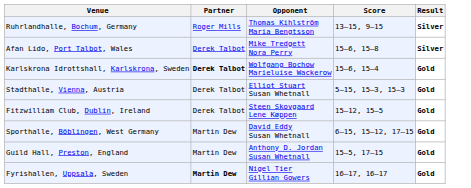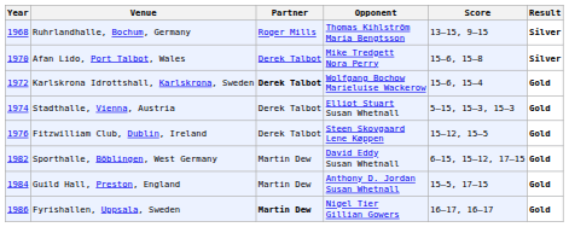 <table class="sortable wikitable" style="font-size: 90%;">
 <tr>
+<th>Year</th>
 <th>Venue</th>
 <th>Partner</th>
 <th>Opponent</th>
 <th>Score</th>
 <th>Result</th>
 </tr>
 <tr style="background:#ECF2FF">
+<td align="center"><a href='#'>1968</a></td>
 <td align="left">Ruhrlandhalle, <a href='#'>Bochum</a>, Germany</td>
 <td align="left"> <a href='#'>Roger Mills</a></td>
 <td align="left"> <a href='#'>Thomas Kihlström</a><br> <a href='#'>Maria Bengtsson</a></td>
 <td align="left">13–15, 9–15</td>
 <td style="text-align:left; background:white"> <strong>Silver</strong></td>
 </tr>
 <tr style="background:#ECF2FF">
+<td align="center"><a href='#'>1970</a></td>
 <td align="left">Afan Lido, <a href='#'>Port Talbot</a>, Wales</td>
 <td align="left"> <a href='#'>Derek Talbot</a></td>
 <td align="left"> <a href='#'>Mike Tredgett</a><br> <a href='#'>Nora Perry</a></td>
 <td align="left">15–6, 15–8</td>
 <td style="text-align:left; background:white"> <strong>Silver</strong></td>
 </tr>
 <tr style="background:#ECF2FF">
+<td align="center"><a href='#'>1972</a></td>
 <td align="left">Karlskrona Idrottshall, <a href='#'>Karlskrona</a>, Sweden</td>
 <td align="left"><strong> Derek Talbot</strong></td>
 <td align="left"> <a href='#'>Wolfgang Bochow</a><br> <a href='#'>Marieluise Wackerow</a></td>
 <td align="left">15–6, 15–4</td>
 <td style="text-align:left; background:white"> <strong>Gold</strong></td>
 </tr>
 <tr style="background:#ECF2FF">
+<td align="center"><a href='#'>1974</a></td>
 <td align="left">Stadthalle, <a href='#'>Vienna</a>, Austria</td>
 <td align="left"> Derek Talbot</td>
 <td align="left"> <a href='#'>Elliot Stuart</a><br> Susan Whetnall</td>
 <td align="left">5–15, 15–3, 15–3</td>
 <td style="text-align:left; background:white"> <strong>Gold</strong></td>
 </tr>
 <tr style="background:#ECF2FF">
+<td align="center"><a href='#'>1976</a></td>
 <td align="left">Fitzwilliam Club, <a href='#'>Dublin</a>, Ireland</td>
 <td align="left"> Derek Talbot</td>
 <td align="left"> <a href='#'>Steen Skovgaard</a><br> <a href='#'>Lene Køppen</a></td>
 <td align="left">15–12, 15–5</td>
 <td style="text-align:left; background:white"> <strong>Gold</strong></td>
 </tr>
 <tr style="background:#ECF2FF">
+<td align="center"><a href='#'>1982</a></td>
 <td align="left">Sporthalle, <a href='#'>Böblingen</a>, West Germany</td>
 <td align="left"> Martin Dew</td>
 <td align="left"> <a href='#'>David Eddy</a><br> Susan Whetnall</td>
 <td align="left">6–15, 15–12, 17–15</td>
 <td style="text-align:left; background:white"> <strong>Gold</strong></td>
 </tr>
 <tr style="background:#ECF2FF">
+<td align="center"><a href='#'>1984</a></td>
 <td align="left">Guild Hall, <a href='#'>Preston</a>, England</td>
 <td align="left"> Martin Dew</td>
 <td align="left"> <a href='#'>Anthony D. Jordan</a><br> <a href='#'>Susan Whetnall</a></td>
 <td align="left">15–5, 17–15</td>
 <td style="text-align:left; background:white"> <strong>Gold</strong></td>
 </tr>
 <tr style="background:#ECF2FF">
+<td align="center"><a href='#'>1986</a></td>
 <td align="left">Fyrishallen, <a href='#'>Uppsala</a>, Sweden</td>
 <td align="left"><strong> Martin Dew</strong></td>
 <td align="left"> <a href='#'>Nigel Tier</a><br> <a href='#'>Gillian Gowers</a></td>
 <td align="left">16–17, 16–17</td>
 <td style="text-align:left; background:white"> <strong>Gold</strong></td>
 </tr>
 </table>
